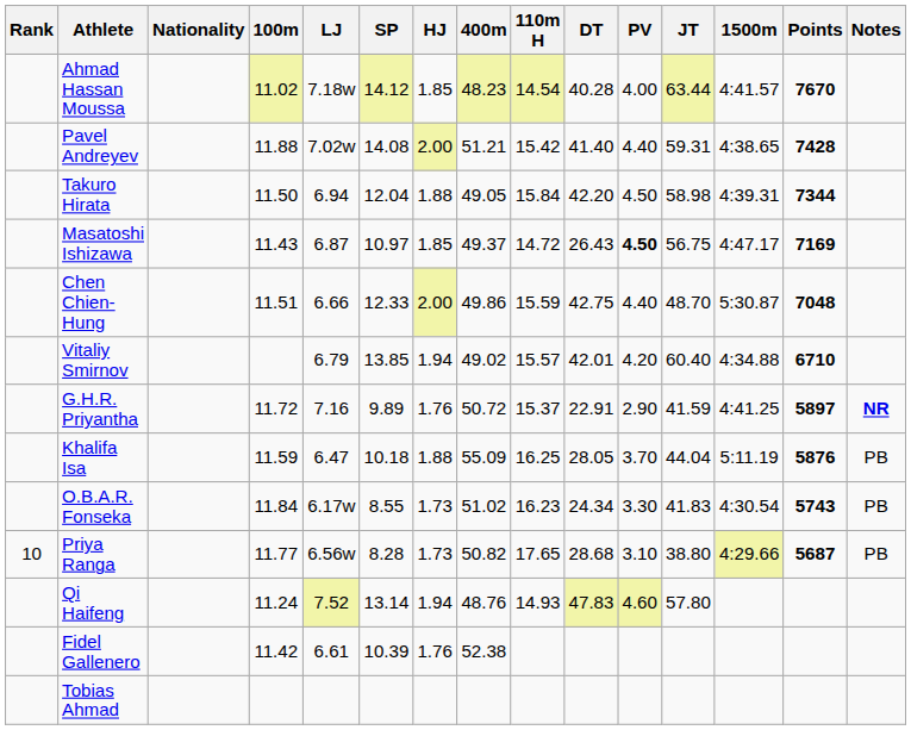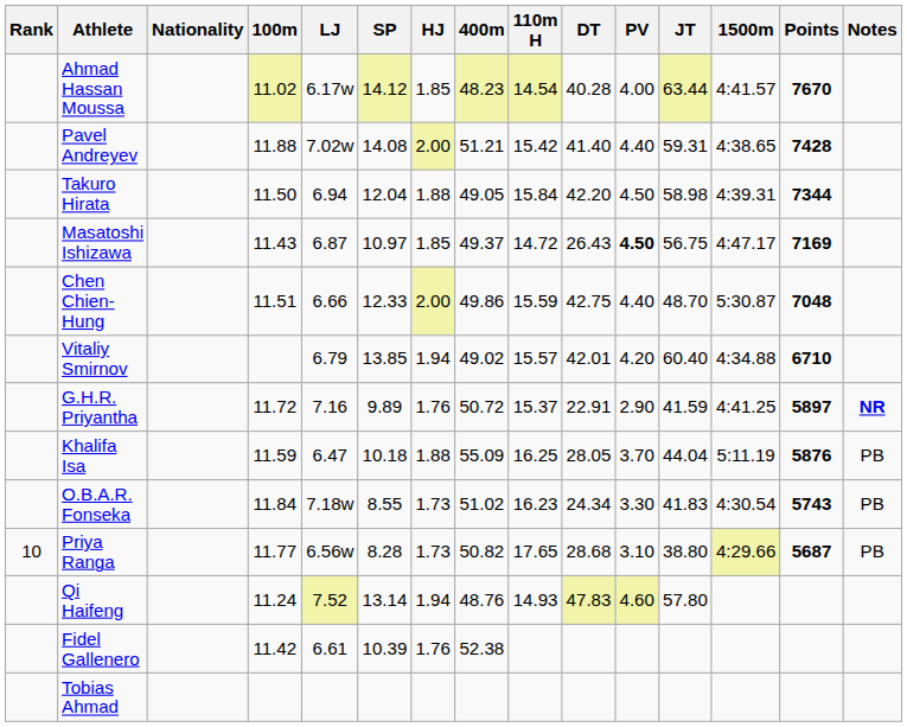 <table class="wikitable sortable" style="text-align:center; font-size:90%">
 <tr>
 <th>Rank</th>
 <th>Athlete</th>
 <th>Nationality</th>
 <th>100m</th>
 <th>LJ</th>
 <th>SP</th>
 <th>HJ</th>
 <th>400m</th>
 <th>110m H</th>
 <th>DT</th>
 <th>PV</th>
 <th>JT</th>
 <th>1500m</th>
 <th>Points</th>
 <th>Notes</th>
 </tr>
 <tr>
 <td></td>
 <td align=left><a href='#'>Ahmad Hassan Moussa</a></td>
 <td align=left></td>
 <td bgcolor=#F2F5A9>11.02</td>
-<td>7.18w</td>
+<td>6.17w</td>
 <td bgcolor=#F2F5A9>14.12</td>
 <td>1.85</td>
 <td bgcolor=#F2F5A9>48.23</td>
 <td bgcolor=#F2F5A9>14.54</td>
 <td>40.28</td>
 <td>4.00</td>
 <td bgcolor=#F2F5A9>63.44</td>
 <td>4:41.57</td>
 <td><strong>7670</strong></td>
 <td></td>
 </tr>
 <tr>
 <td></td>
 <td align=left><a href='#'>Pavel Andreyev</a></td>
 <td align=left></td>
 <td>11.88</td>
 <td>7.02w</td>
 <td>14.08</td>
 <td bgcolor=#F2F5A9>2.00</td>
 <td>51.21</td>
 <td>15.42</td>
 <td>41.40</td>
 <td>4.40</td>
 <td>59.31</td>
 <td>4:38.65</td>
 <td><strong>7428</strong></td>
 <td></td>
 </tr>
 <tr>
 <td></td>
 <td align=left><a href='#'>Takuro Hirata</a></td>
 <td align=left></td>
 <td>11.50</td>
 <td>6.94</td>
 <td>12.04</td>
 <td>1.88</td>
 <td>49.05</td>
 <td>15.84</td>
 <td>42.20</td>
 <td>4.50</td>
 <td>58.98</td>
 <td>4:39.31</td>
 <td><strong>7344</strong></td>
 <td></td>
 </tr>
 <tr>
 <td></td>
 <td align=left><a href='#'>Masatoshi Ishizawa</a></td>
 <td align=left></td>
 <td>11.43</td>
 <td>6.87</td>
 <td>10.97</td>
 <td>1.85</td>
 <td>49.37</td>
 <td>14.72</td>
 <td>26.43</td>
 <td><strong>4.50</strong></td>
 <td>56.75</td>
 <td>4:47.17</td>
 <td><strong>7169</strong></td>
 <td></td>
 </tr>
 <tr>
 <td></td>
 <td align=left><a href='#'>Chen Chien-Hung</a></td>
 <td align=left></td>
 <td>11.51</td>
 <td>6.66</td>
 <td>12.33</td>
 <td bgcolor=#F2F5A9>2.00</td>
 <td>49.86</td>
 <td>15.59</td>
 <td>42.75</td>
 <td>4.40</td>
 <td>48.70</td>
 <td>5:30.87</td>
 <td><strong>7048</strong></td>
 <td></td>
 </tr>
 <tr>
 <td></td>
 <td align=left><a href='#'>Vitaliy Smirnov</a></td>
 <td align=left></td>
 <td></td>
 <td>6.79</td>
 <td>13.85</td>
 <td>1.94</td>
 <td>49.02</td>
 <td>15.57</td>
 <td>42.01</td>
 <td>4.20</td>
 <td>60.40</td>
 <td>4:34.88</td>
 <td><strong>6710</strong></td>
 <td></td>
 </tr>
 <tr>
 <td></td>
 <td align=left><a href='#'>G.H.R. Priyantha</a></td>
 <td align=left></td>
 <td>11.72</td>
 <td>7.16</td>
 <td>9.89</td>
 <td>1.76</td>
 <td>50.72</td>
 <td>15.37</td>
 <td>22.91</td>
 <td>2.90</td>
 <td>41.59</td>
 <td>4:41.25</td>
 <td><strong>5897</strong></td>
 <td><strong><a href='#'>NR</a></strong></td>
 </tr>
 <tr>
 <td></td>
 <td align=left><a href='#'>Khalifa Isa</a></td>
 <td align=left></td>
 <td>11.59</td>
 <td>6.47</td>
 <td>10.18</td>
 <td>1.88</td>
 <td>55.09</td>
 <td>16.25</td>
 <td>28.05</td>
 <td>3.70</td>
 <td>44.04</td>
 <td>5:11.19</td>
 <td><strong>5876</strong></td>
 <td>PB</td>
 </tr>
 <tr>
 <td></td>
 <td align=left><a href='#'>O.B.A.R. Fonseka</a></td>
 <td align=left></td>
 <td>11.84</td>
-<td>6.17w</td>
+<td>7.18w</td>
 <td>8.55</td>
 <td>1.73</td>
 <td>51.02</td>
 <td>16.23</td>
 <td>24.34</td>
 <td>3.30</td>
 <td>41.83</td>
 <td>4:30.54</td>
 <td><strong>5743</strong></td>
 <td>PB</td>
 </tr>
 <tr>
 <td>10</td>
 <td align=left><a href='#'>Priya Ranga</a></td>
 <td align=left></td>
 <td>11.77</td>
 <td>6.56w</td>
 <td>8.28</td>
 <td>1.73</td>
 <td>50.82</td>
 <td>17.65</td>
 <td>28.68</td>
 <td>3.10</td>
 <td>38.80</td>
 <td bgcolor=#F2F5A9>4:29.66</td>
 <td><strong>5687</strong></td>
 <td>PB</td>
 </tr>
 <tr>
 <td></td>
 <td align=left><a href='#'>Qi Haifeng</a></td>
 <td align=left></td>
 <td>11.24</td>
 <td bgcolor=#F2F5A9>7.52</td>
 <td>13.14</td>
 <td>1.94</td>
 <td>48.76</td>
 <td>14.93</td>
 <td bgcolor=#F2F5A9>47.83</td>
 <td bgcolor=#F2F5A9>4.60</td>
 <td>57.80</td>
 <td></td>
 <td><strong></strong></td>
 <td></td>
 </tr>
 <tr>
 <td></td>
 <td align=left><a href='#'>Fidel Gallenero</a></td>
 <td align=left></td>
 <td>11.42</td>
 <td>6.61</td>
 <td>10.39</td>
 <td>1.76</td>
 <td>52.38</td>
 <td></td>
 <td></td>
 <td></td>
 <td></td>
 <td></td>
 <td><strong></strong></td>
 <td></td>
 </tr>
 <tr>
 <td></td>
 <td align=left><a href='#'>Tobias Ahmad</a></td>
 <td align=left></td>
 <td></td>
 <td></td>
 <td></td>
 <td></td>
 <td></td>
 <td></td>
 <td></td>
 <td></td>
 <td></td>
 <td></td>
 <td><strong></strong></td>
 <td></td>
 </tr>
 </table>
